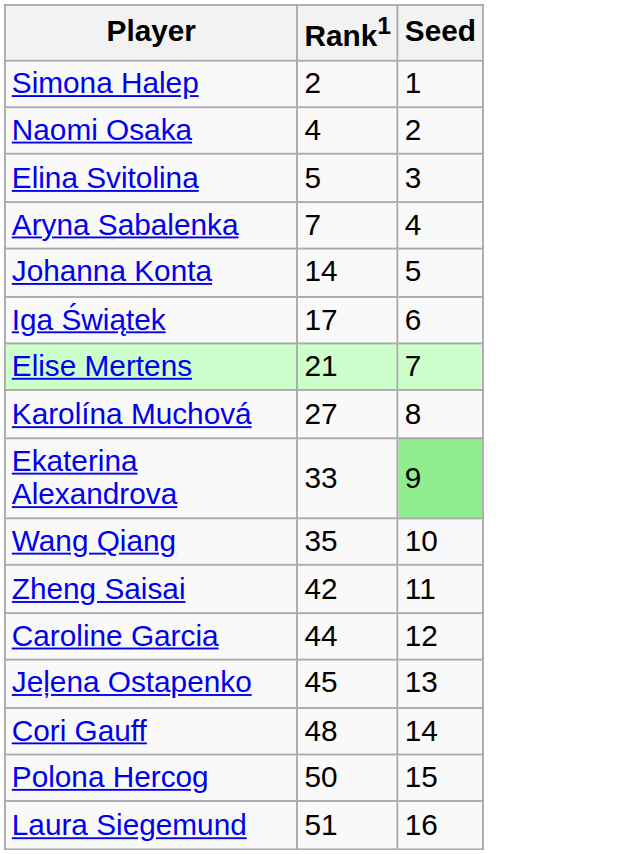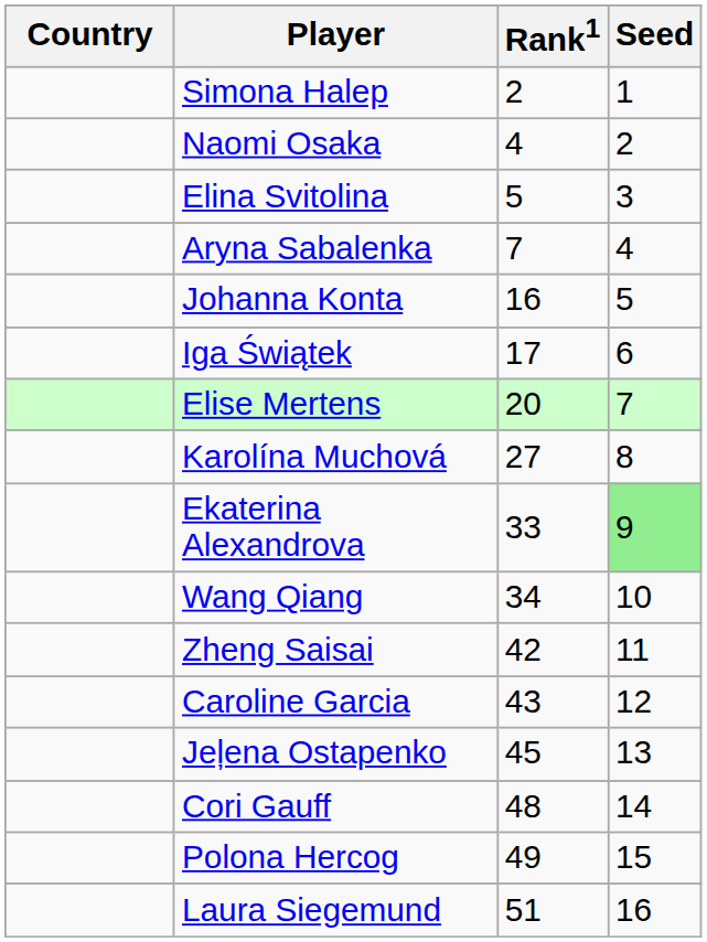 <table class="sortable wikitable nowrap">
 <tr>
+<th width="75">Country</th>
 <th width="150">Player</th>
 <th>Rank<sup>1</sup></th>
 <th>Seed</th>
 </tr>
 <tr>
+<td></td>
 <td><a href='#'>Simona Halep</a></td>
 <td>2</td>
 <td>1</td>
 </tr>
 <tr>
+<td></td>
 <td><a href='#'>Naomi Osaka</a></td>
 <td>4</td>
 <td>2</td>
 </tr>
 <tr>
+<td></td>
 <td><a href='#'>Elina Svitolina</a></td>
 <td>5</td>
 <td>3</td>
 </tr>
 <tr>
+<td></td>
 <td><a href='#'>Aryna Sabalenka</a></td>
 <td>7</td>
 <td>4</td>
 </tr>
 <tr>
+<td></td>
 <td><a href='#'>Johanna Konta</a></td>
-<td>14</td>
+<td>16</td>
 <td>5</td>
 </tr>
 <tr>
+<td></td>
 <td><a href='#'>Iga Świątek</a></td>
 <td>17</td>
 <td>6</td>
 </tr>
 <tr style="background:#cfc;">
+<td></td>
 <td><a href='#'>Elise Mertens</a></td>
-<td>21</td>
+<td>20</td>
 <td>7</td>
 </tr>
 <tr>
+<td></td>
 <td><a href='#'>Karolína Muchová</a></td>
 <td>27</td>
 <td>8</td>
 </tr>
 <tr>
+<td></td>
 <td><a href='#'>Ekaterina Alexandrova</a></td>
 <td>33</td>
 <td style="background: lightgreen;">9</td>
 </tr>
 <tr>
+<td></td>
 <td><a href='#'>Wang Qiang</a></td>
-<td>35</td>
+<td>34</td>
 <td>10</td>
 </tr>
 <tr>
+<td></td>
 <td><a href='#'>Zheng Saisai</a></td>
 <td>42</td>
 <td>11</td>
 </tr>
 <tr>
+<td></td>
 <td><a href='#'>Caroline Garcia</a></td>
-<td>44</td>
+<td>43</td>
 <td>12</td>
 </tr>
 <tr>
+<td></td>
 <td><a href='#'>Jeļena Ostapenko</a></td>
 <td>45</td>
 <td>13</td>
 </tr>
 <tr>
+<td></td>
 <td><a href='#'>Cori Gauff</a></td>
 <td>48</td>
 <td>14</td>
 </tr>
 <tr>
+<td></td>
 <td><a href='#'>Polona Hercog</a></td>
-<td>50</td>
+<td>49</td>
 <td>15</td>
 </tr>
 <tr>
+<td></td>
 <td><a href='#'>Laura Siegemund</a></td>
 <td>51</td>
 <td>16</td>
 </tr>
 </table>
